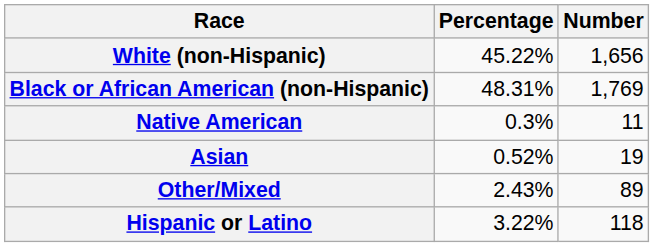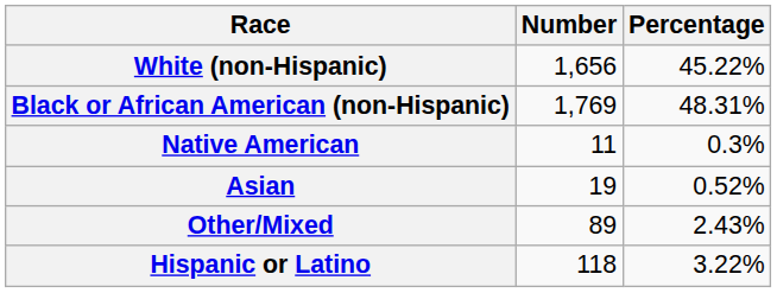 <table class="wikitable" style="text-align:right">
 <tr>
 <th scope="col">Race</th>
+<th scope="col">Number</th>
 <th scope="col">Percentage</th>
-<th scope="col">Number</th>
 </tr>
 <tr>
 <th scope="row"><a href='#'>White</a> (non-Hispanic)</th>
+<td>1,656</td>
 <td>45.22%</td>
-<td>1,656</td>
 </tr>
 <tr>
 <th scope="row"><a href='#'>Black or African American</a> (non-Hispanic)</th>
+<td>1,769</td>
 <td>48.31%</td>
-<td>1,769</td>
 </tr>
 <tr>
 <th scope="row"><a href='#'>Native American</a></th>
+<td>11</td>
 <td>0.3%</td>
-<td>11</td>
 </tr>
 <tr>
 <th scope="row"><a href='#'>Asian</a></th>
+<td>19</td>
 <td>0.52%</td>
-<td>19</td>
 </tr>
 <tr>
 <th scope="row"><a href='#'>Other/Mixed</a></th>
+<td>89</td>
 <td>2.43%</td>
-<td>89</td>
 </tr>
 <tr>
 <th scope="row"><a href='#'>Hispanic</a> or <a href='#'>Latino</a></th>
+<td>118</td>
 <td>3.22%</td>
-<td>118</td>
 </tr>
 </table>
